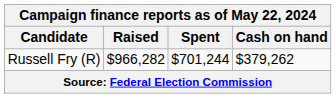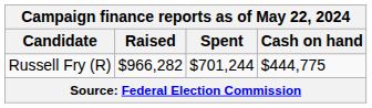 <table class="wikitable sortable">
 <tr>
 <th colspan=4>Campaign finance reports as of May 22, 2024</th>
 </tr>
 <tr style="text-align:center;">
 <th>Candidate</th>
 <th>Raised</th>
 <th>Spent</th>
 <th>Cash on hand</th>
 </tr>
 <tr>
 <td>Russell Fry (R)</td>
 <td>$966,282</td>
 <td>$701,244</td>
-<td>$379,262</td>
+<td>$444,775</td>
 </tr>
 <tr>
 <th colspan="4"><small>Source: <a href='#'>Federal Election Commission</a></small></th>
 </tr>
 </table>
